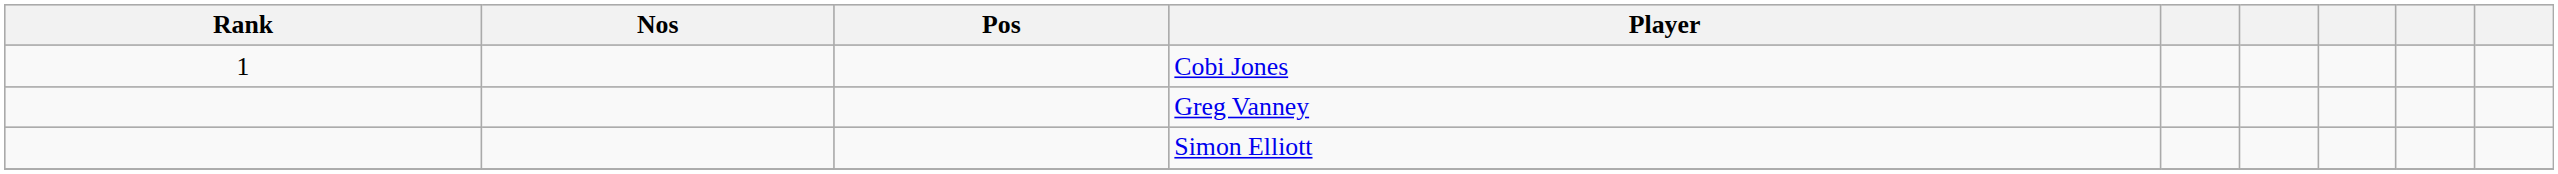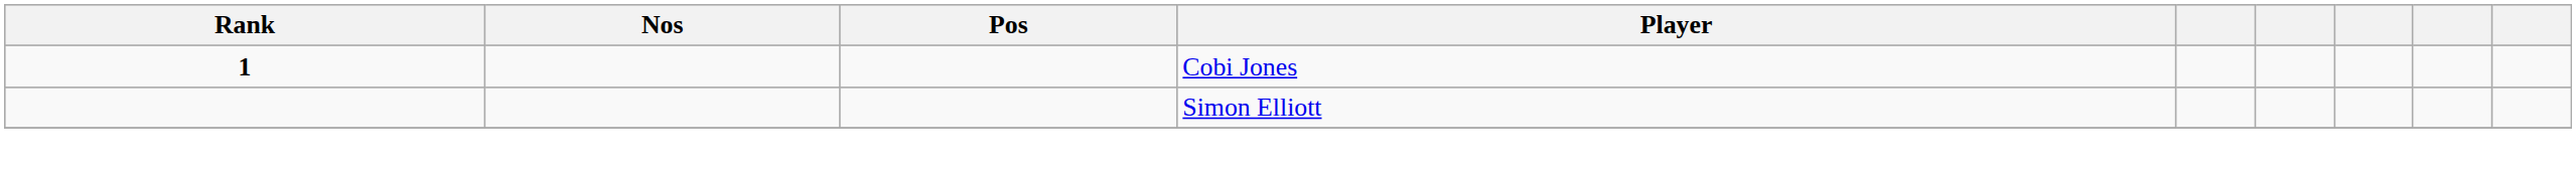 <table class="wikitable sortable" style="text-align:center;width:100%;">
 <tr>
 <th>Rank</th>
 <th>Nos</th>
 <th>Pos</th>
 <th>Player</th>
 <th></th>
 <th></th>
 <th></th>
 <th></th>
 <th></th>
 </tr>
 <tr>
-<td>1</td>
+<td><strong>1</strong></td>
 <td></td>
 <td></td>
 <td align=left><a href='#'>Cobi Jones</a></td>
-<td></td>
-<td></td>
-<td></td>
-<td></td>
-<td><strong> </strong></td>
-</tr>
-<tr>
-<td></td>
-<td></td>
-<td></td>
-<td align=left><a href='#'>Greg Vanney</a></td>
 <td></td>
 <td></td>
 <td></td>
 <td></td>
 <td><strong> </strong></td>
 </tr>
 <tr>
 <td></td>
 <td></td>
 <td></td>
 <td align=left><a href='#'>Simon Elliott</a></td>
 <td></td>
 <td></td>
 <td></td>
 <td></td>
 <td><strong> </strong></td>
 </tr>
 <tr>
 </tr>
 </table>
